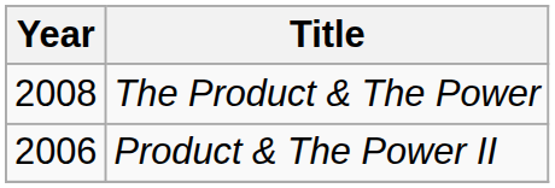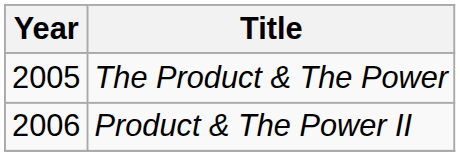 <table class="wikitable">
 <tr>
 <th align="left">Year</th>
 <th align="left">Title</th>
 </tr>
 <tr>
-<td>2008</td>
+<td>2005</td>
 <td><em>The Product & The Power</em></td>
 </tr>
 <tr>
 <td>2006</td>
 <td><em>Product & The Power II</em></td>
 </tr>
 <tr>
 </tr>
 </table>
